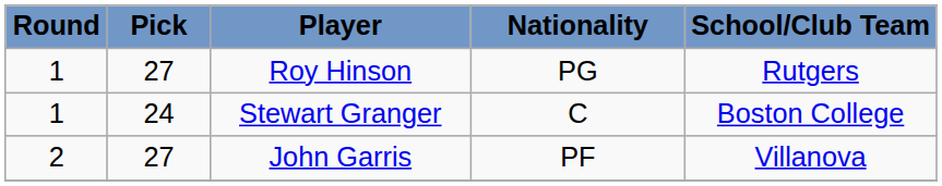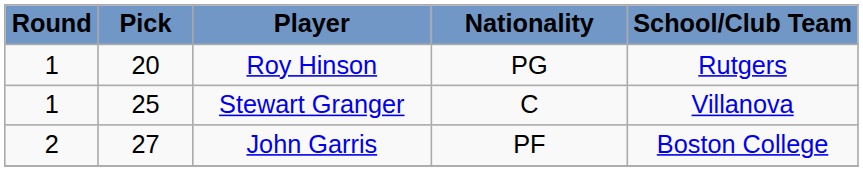 <table class="wikitable sortable sortable">
 <tr>
 <th style="background:#7197c7;" width="11%">Round</th>
 <th style="background:#7197c7;" width="11%">Pick</th>
 <th style="background:#7197c7;" width="28%">Player</th>
 <th style="background:#7197c7;" width="23%">Nationality</th>
 <th style="background:#7197c7;" width="38%">School/Club Team</th>
 </tr>
 <tr align="center">
 <td>1</td>
-<td>27</td>
+<td>20</td>
 <td><a href='#'>Roy Hinson</a></td>
 <td>PG</td>
 <td><a href='#'>Rutgers</a></td>
 </tr>
 <tr align="center">
 <td>1</td>
-<td>24</td>
+<td>25</td>
 <td><a href='#'>Stewart Granger</a></td>
 <td>C</td>
-<td><a href='#'>Boston College</a></td>
+<td><a href='#'>Villanova</a></td>
 </tr>
 <tr align="center">
 <td>2</td>
 <td>27</td>
 <td><a href='#'>John Garris</a></td>
 <td>PF</td>
-<td><a href='#'>Villanova</a></td>
+<td><a href='#'>Boston College</a></td>
 </tr>
 <tr align="center">
 </tr>
 </table>
